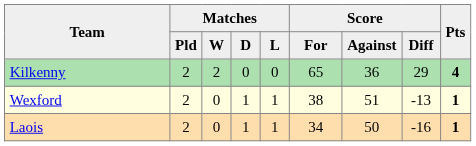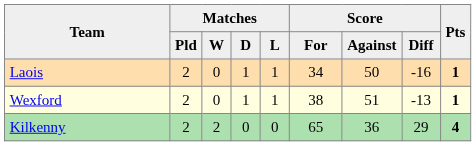 <table style=border-collapse:collapse border=1 cellspacing=0 cellpadding=5>
 <tr align=center bgcolor=#efefef>
 <th rowspan=2 width=165>Team</th>
 <th colspan=4>Matches</th>
 <th colspan=3>Score</th>
 <th rowspan=2width=20>Pts</th>
 </tr>
 <tr align=center bgcolor=#efefef>
 <th width=20>Pld</th>
 <th width=20>W</th>
 <th width=20>D</th>
 <th width=20>L</th>
 <th width=45>For</th>
 <th width=45>Against</th>
 <th width=30>Diff</th>
 </tr>
-<tr align=center style="background:#ACE1AF;">
-<td style="text-align:left;"><a href='#'>Kilkenny</a></td>
-<td>2</td>
+<tr align=center style="background:#FFDEAD;">
+<td style="text-align:left;"><a href='#'>Laois</a></td>
 <td>2</td>
 <td>0</td>
-<td>0</td>
-<td>65</td>
-<td>36</td>
-<td>29</td>
-<td><strong>4</strong></td>
+<td>1</td>
+<td>1</td>
+<td>34</td>
+<td>50</td>
+<td>-16</td>
+<td><strong>1</strong></td>
 </tr>
 <tr align=center style="background:#FFFFE0;">
 <td style="text-align:left;"><a href='#'>Wexford</a></td>
 <td>2</td>
 <td>0</td>
 <td>1</td>
 <td>1</td>
 <td>38</td>
 <td>51</td>
 <td>-13</td>
 <td><strong>1</strong></td>
 </tr>
-<tr align=center style="background:#FFDEAD;">
-<td style="text-align:left;"><a href='#'>Laois</a></td>
+<tr align=center style="background:#ACE1AF;">
+<td style="text-align:left;"><a href='#'>Kilkenny</a></td>
+<td>2</td>
 <td>2</td>
 <td>0</td>
-<td>1</td>
-<td>1</td>
-<td>34</td>
-<td>50</td>
-<td>-16</td>
-<td><strong>1</strong></td>
+<td>0</td>
+<td>65</td>
+<td>36</td>
+<td>29</td>
+<td><strong>4</strong></td>
 </tr>
 </table>
